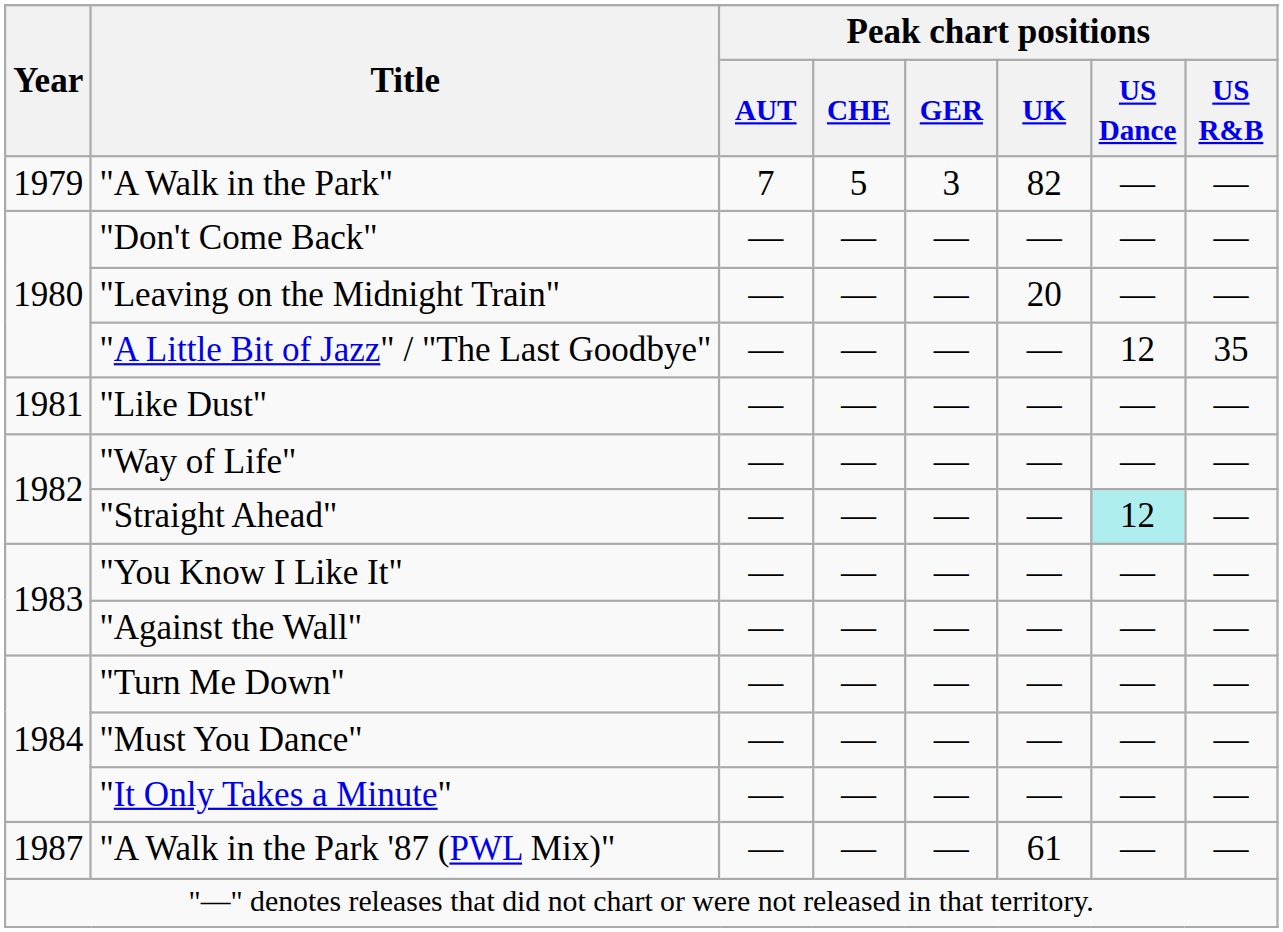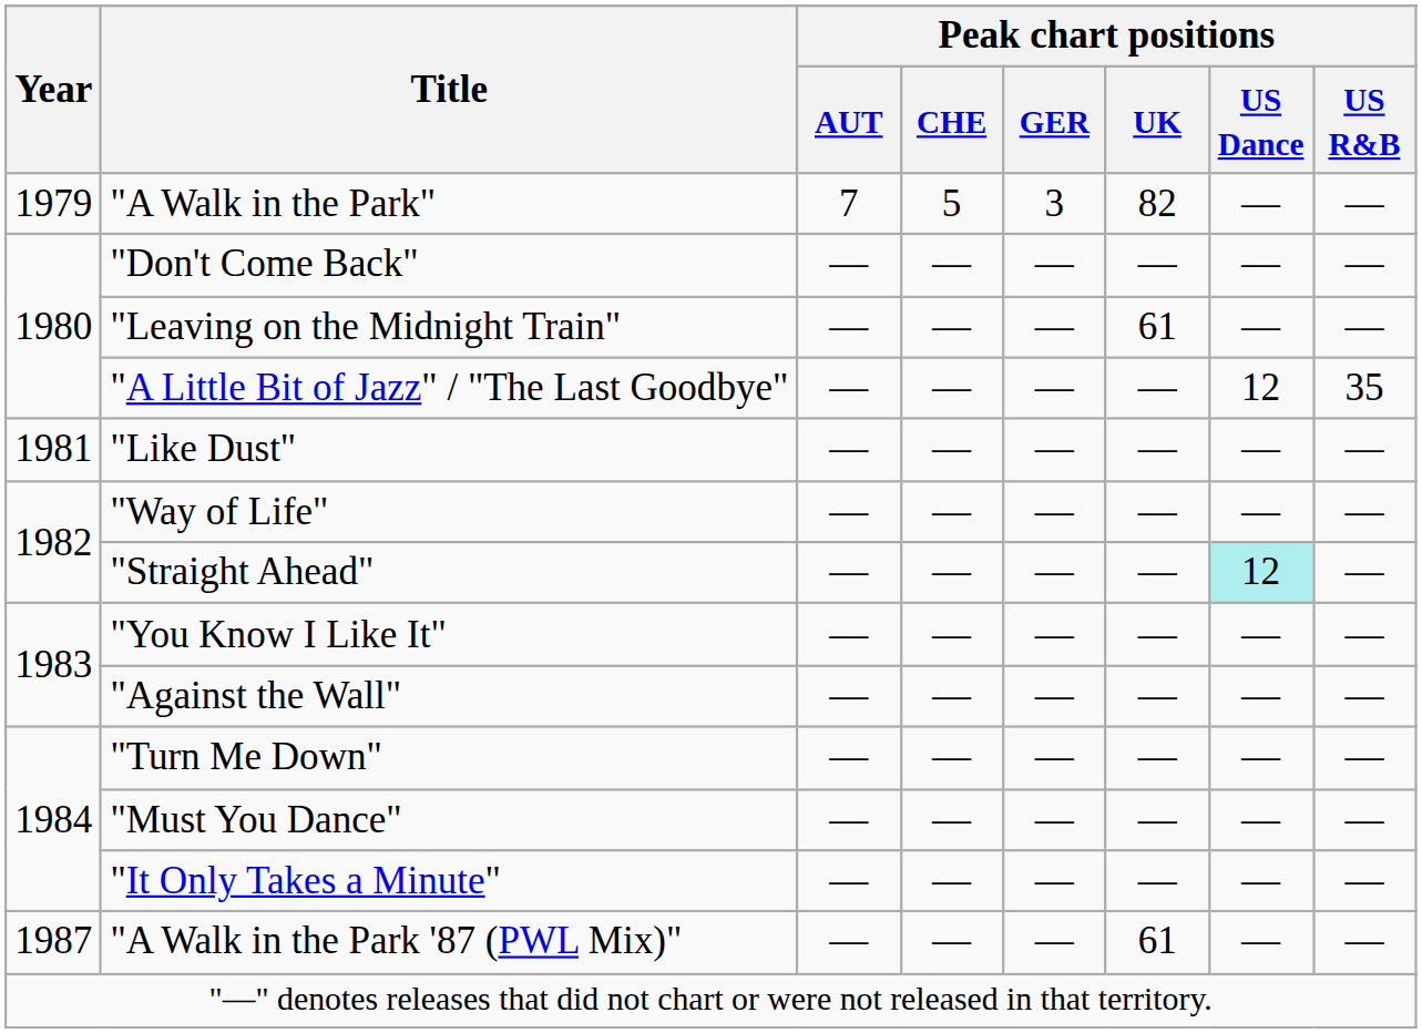 <table class="wikitable">
 <tr>
 </tr>
 <tr>
 <th scope="col" rowspan="2">Year</th>
 <th scope="col" rowspan="2">Title</th>
 <th scope="col" colspan="6">Peak chart positions</th>
 </tr>
 <tr>
 <th style="width:35px;"><small><a href='#'>AUT</a><br></small></th>
 <th style="width:35px;"><small><a href='#'>CHE</a><br></small></th>
 <th style="width:35px;"><small><a href='#'>GER</a><br></small></th>
 <th style="width:35px;"><small><a href='#'>UK</a></small><br></th>
 <th style="width:35px;"><small><a href='#'>US Dance</a></small><br></th>
 <th style="width:35px;"><small><a href='#'>US R&B</a></small><br></th>
 </tr>
 <tr>
 <td rowspan="1">1979</td>
 <td>"A Walk in the Park"</td>
 <td style="text-align:center;">7</td>
 <td style="text-align:center;">5</td>
 <td style="text-align:center;">3</td>
 <td style="text-align:center;">82</td>
 <td style="text-align:center;">—</td>
 <td style="text-align:center;">—</td>
 </tr>
 <tr>
 <td rowspan="3">1980</td>
 <td>"Don't Come Back"</td>
 <td style="text-align:center;">—</td>
 <td style="text-align:center;">—</td>
 <td style="text-align:center;">—</td>
 <td style="text-align:center;">—</td>
 <td style="text-align:center;">—</td>
 <td style="text-align:center;">—</td>
 </tr>
 <tr>
 <td>"Leaving on the Midnight Train"</td>
 <td style="text-align:center;">—</td>
 <td style="text-align:center;">—</td>
 <td style="text-align:center;">—</td>
-<td style="text-align:center;">20</td>
+<td style="text-align:center;">61</td>
 <td style="text-align:center;">—</td>
 <td style="text-align:center;">—</td>
 </tr>
 <tr>
 <td>"<a href='#'>A Little Bit of Jazz</a>" / "The Last Goodbye"</td>
 <td style="text-align:center;">—</td>
 <td style="text-align:center;">—</td>
 <td style="text-align:center;">—</td>
 <td style="text-align:center;">—</td>
 <td style="text-align:center;">12</td>
 <td style="text-align:center;">35</td>
 </tr>
 <tr>
 <td rowspan="1">1981</td>
 <td>"Like Dust"</td>
 <td style="text-align:center;">—</td>
 <td style="text-align:center;">—</td>
 <td style="text-align:center;">—</td>
 <td style="text-align:center;">—</td>
 <td style="text-align:center;">—</td>
 <td style="text-align:center;">—</td>
 </tr>
 <tr>
 <td rowspan="2">1982</td>
 <td>"Way of Life"</td>
 <td style="text-align:center;">—</td>
 <td style="text-align:center;">—</td>
 <td style="text-align:center;">—</td>
 <td style="text-align:center;">—</td>
 <td style="text-align:center;">—</td>
 <td style="text-align:center;">—</td>
 </tr>
 <tr>
 <td>"Straight Ahead"</td>
 <td style="text-align:center;">—</td>
 <td style="text-align:center;">—</td>
 <td style="text-align:center;">—</td>
 <td style="text-align:center;">—</td>
 <td style="background: paleturquoise; text-align:center;">12</td>
 <td style="text-align:center;">—</td>
 </tr>
 <tr>
 <td rowspan="2">1983</td>
 <td>"You Know I Like It"</td>
 <td style="text-align:center;">—</td>
 <td style="text-align:center;">—</td>
 <td style="text-align:center;">—</td>
 <td style="text-align:center;">—</td>
 <td style="text-align:center;">—</td>
 <td style="text-align:center;">—</td>
 </tr>
 <tr>
 <td>"Against the Wall"</td>
 <td style="text-align:center;">—</td>
 <td style="text-align:center;">—</td>
 <td style="text-align:center;">—</td>
 <td style="text-align:center;">—</td>
 <td style="text-align:center;">—</td>
 <td style="text-align:center;">—</td>
 </tr>
 <tr>
 <td rowspan="3">1984</td>
 <td>"Turn Me Down"</td>
 <td style="text-align:center;">—</td>
 <td style="text-align:center;">—</td>
 <td style="text-align:center;">—</td>
 <td style="text-align:center;">—</td>
 <td style="text-align:center;">—</td>
 <td style="text-align:center;">—</td>
 </tr>
 <tr>
 <td>"Must You Dance"</td>
 <td style="text-align:center;">—</td>
 <td style="text-align:center;">—</td>
 <td style="text-align:center;">—</td>
 <td style="text-align:center;">—</td>
 <td style="text-align:center;">—</td>
 <td style="text-align:center;">—</td>
 </tr>
 <tr>
 <td>"<a href='#'>It Only Takes a Minute</a>"</td>
 <td style="text-align:center;">—</td>
 <td style="text-align:center;">—</td>
 <td style="text-align:center;">—</td>
 <td style="text-align:center;">—</td>
 <td style="text-align:center;">—</td>
 <td style="text-align:center;">—</td>
 </tr>
 <tr>
 <td>1987</td>
 <td>"A Walk in the Park '87 (<a href='#'>PWL</a> Mix)"</td>
 <td style="text-align:center;">—</td>
 <td style="text-align:center;">—</td>
 <td style="text-align:center;">—</td>
 <td style="text-align:center;">61</td>
 <td style="text-align:center;">—</td>
 <td style="text-align:center;">—</td>
 </tr>
 <tr>
 <td colspan="8" style="text-align:center; font-size:85%;">"—" denotes releases that did not chart or were not released in that territory.</td>
 </tr>
 </table>
